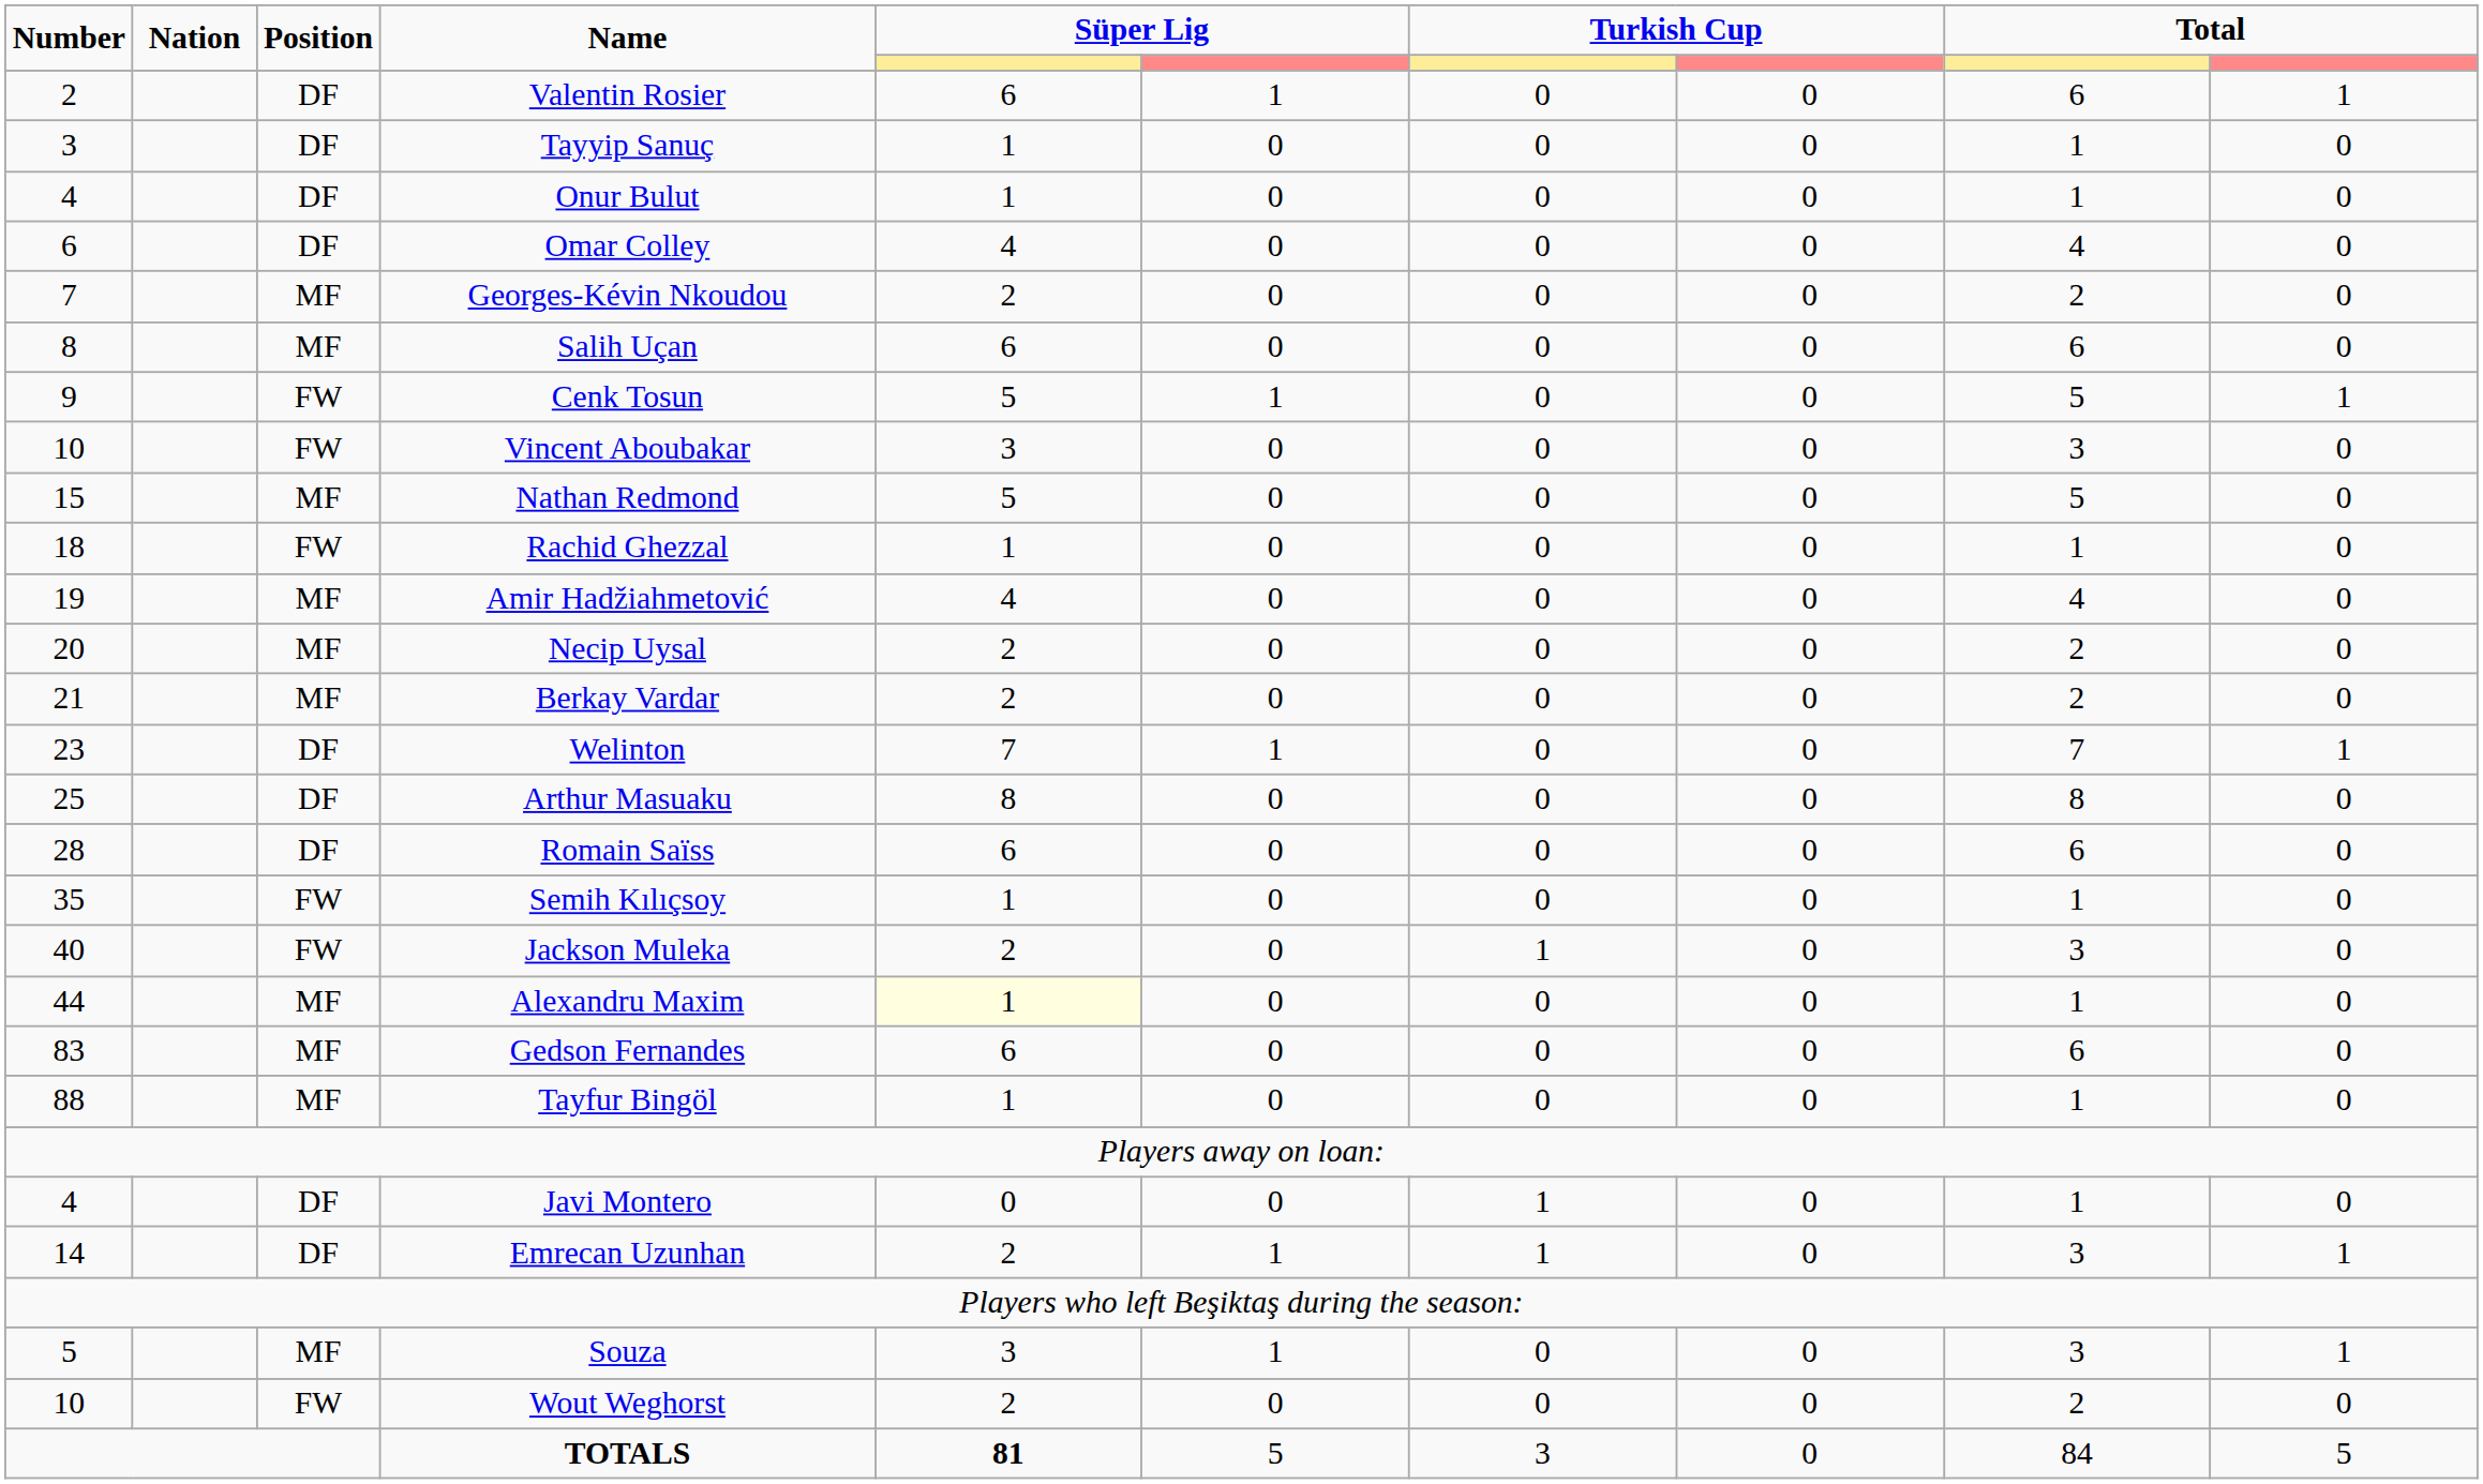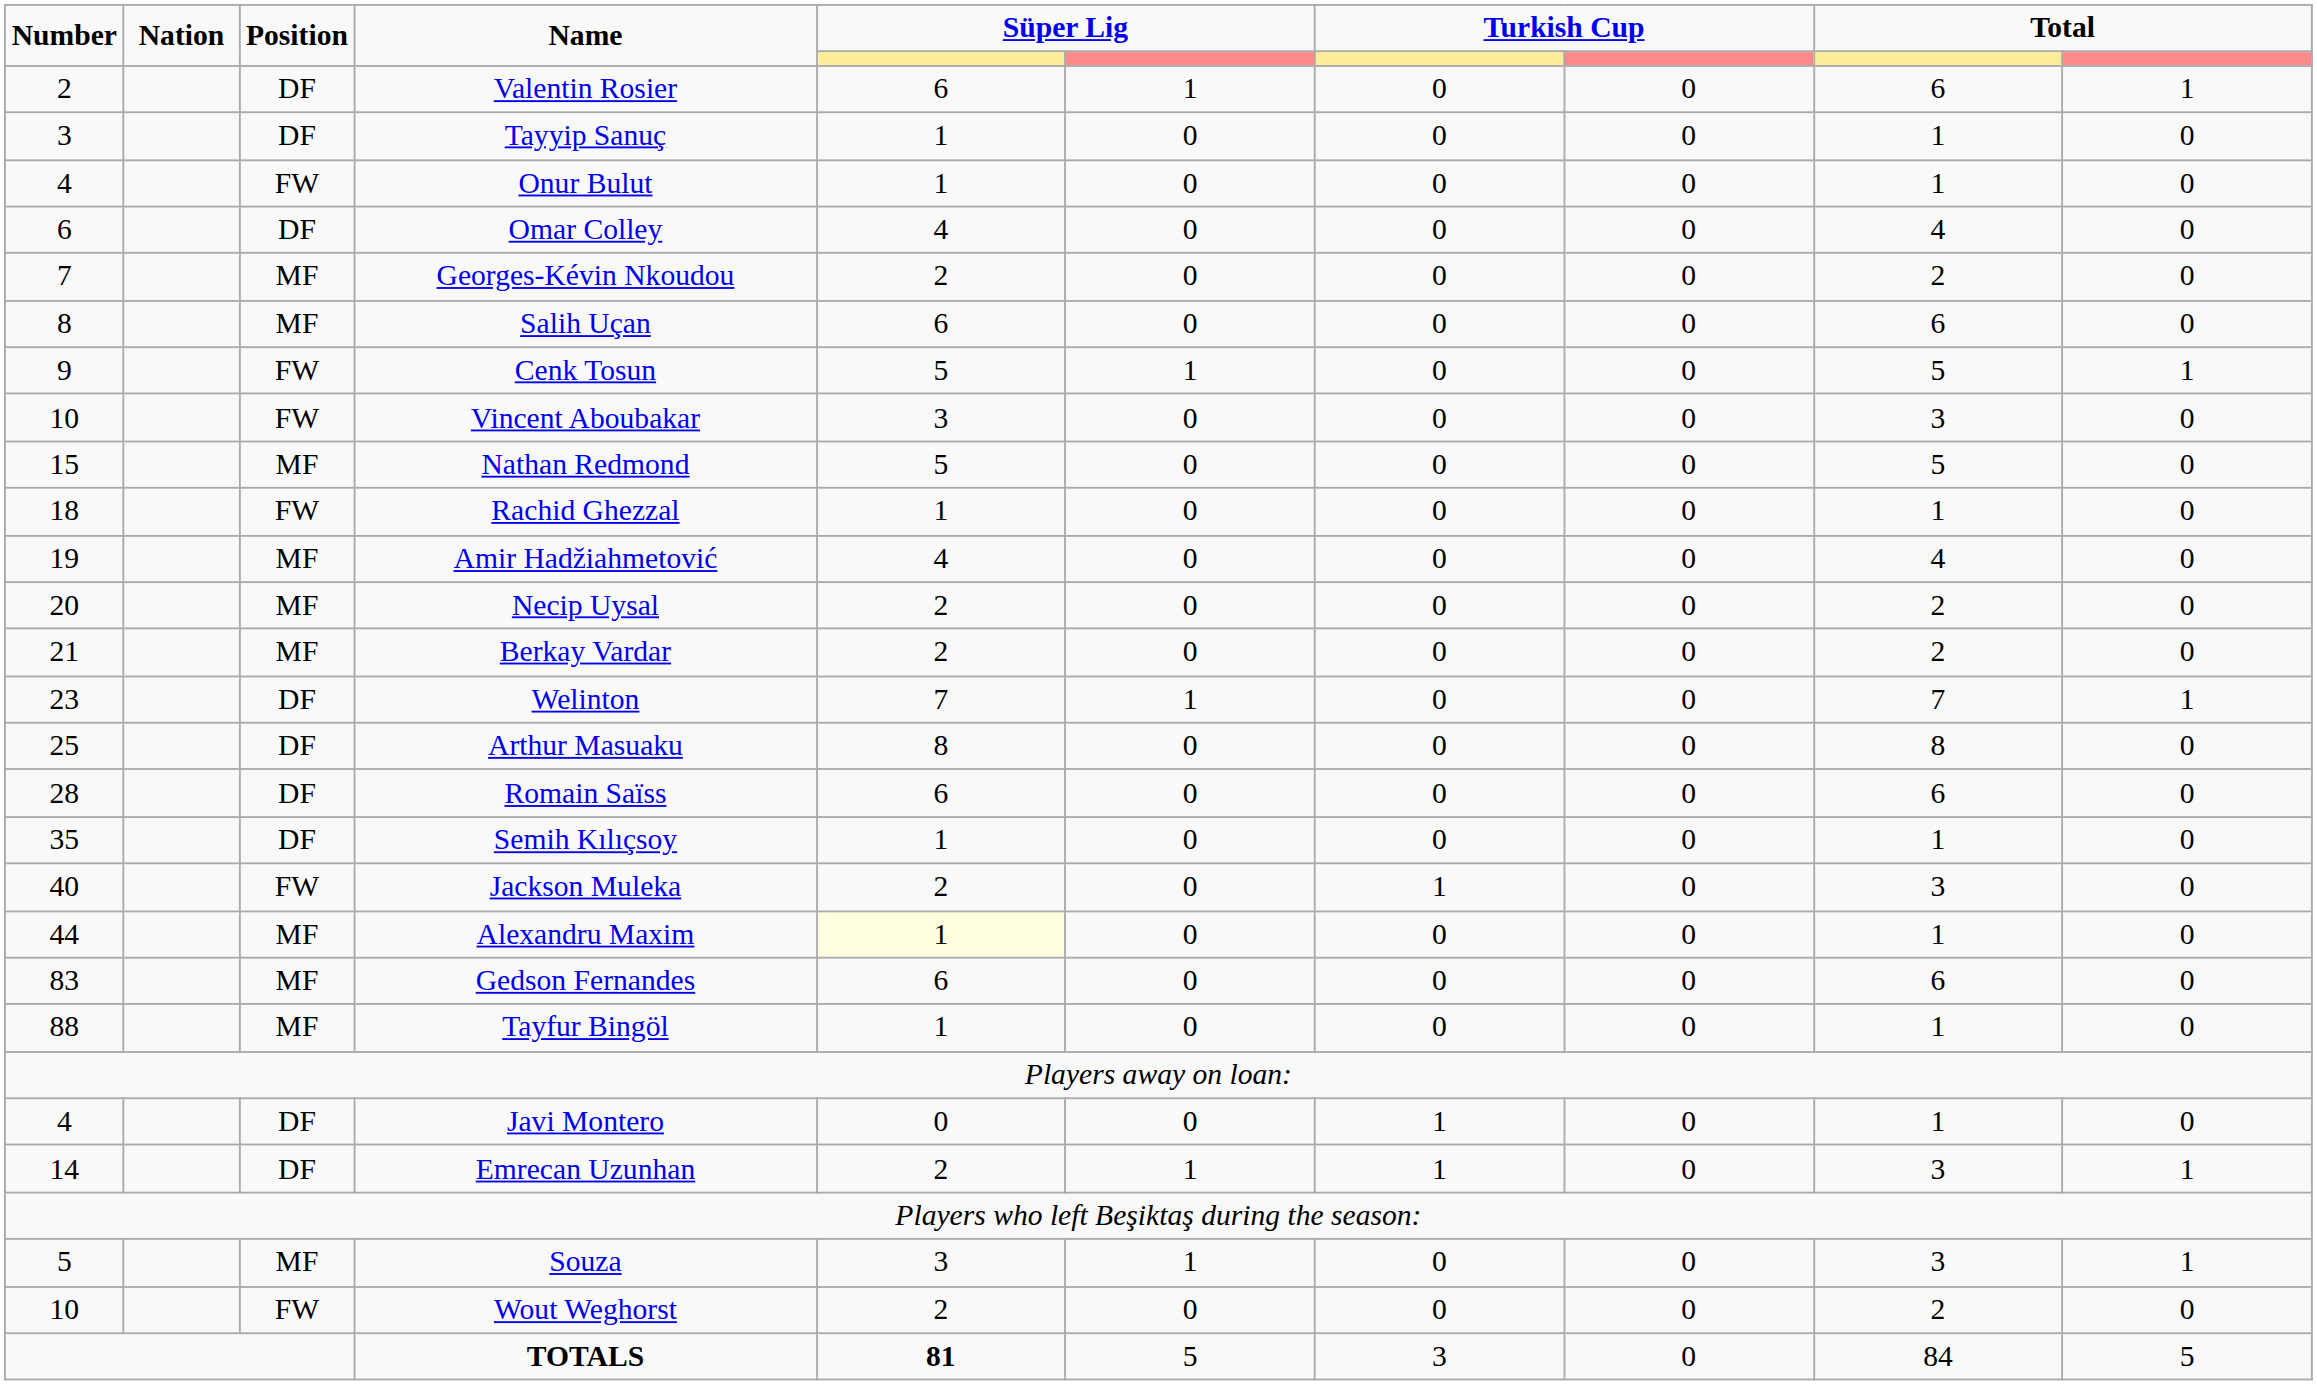 <table class="wikitable" style="text-align:center;">
 <tr>
 <td rowspan="2"  style="width:5%; text-align:center;"><strong>Number</strong></td>
 <td rowspan="2"  style="width:5%; text-align:center;"><strong>Nation</strong></td>
 <td rowspan="2"  style="width:5%; text-align:center;"><strong>Position</strong></td>
 <td rowspan="2"  style="width:20%; text-align:center;"><strong>Name</strong></td>
 <td colspan="2" style="text-align:center;"><strong><a href='#'>Süper Lig</a></strong></td>
 <td colspan="2" style="text-align:center;"><strong><a href='#'>Turkish Cup</a></strong></td>
 <td colspan="2" style="text-align:center;"><strong>Total</strong></td>
 </tr>
 <tr>
 <th style="width:60px; background:#fe9;"></th>
 <th style="width:60px; background:#ff8888;"></th>
 <th style="width:60px; background:#fe9;"></th>
 <th style="width:60px; background:#ff8888;"></th>
 <th style="width:60px; background:#fe9;"></th>
 <th style="width:60px; background:#ff8888;"></th>
 </tr>
 <tr>
 <td>2</td>
 <td></td>
 <td>DF</td>
 <td><a href='#'>Valentin Rosier</a></td>
 <td>6</td>
 <td>1</td>
 <td>0</td>
 <td>0</td>
 <td>6</td>
 <td>1</td>
 </tr>
 <tr>
 <td>3</td>
 <td></td>
 <td>DF</td>
 <td><a href='#'>Tayyip Sanuç</a></td>
 <td>1</td>
 <td>0</td>
 <td>0</td>
 <td>0</td>
 <td>1</td>
 <td>0</td>
 </tr>
 <tr>
 <td>4</td>
 <td></td>
-<td>DF</td>
+<td>FW</td>
 <td><a href='#'>Onur Bulut</a></td>
 <td>1</td>
 <td>0</td>
 <td>0</td>
 <td>0</td>
 <td>1</td>
 <td>0</td>
 </tr>
 <tr>
 <td>6</td>
 <td></td>
 <td>DF</td>
 <td><a href='#'>Omar Colley</a></td>
 <td>4</td>
 <td>0</td>
 <td>0</td>
 <td>0</td>
 <td>4</td>
 <td>0</td>
 </tr>
 <tr>
 <td>7</td>
 <td></td>
 <td>MF</td>
 <td><a href='#'>Georges-Kévin Nkoudou</a></td>
 <td>2</td>
 <td>0</td>
 <td>0</td>
 <td>0</td>
 <td>2</td>
 <td>0</td>
 </tr>
 <tr>
 <td>8</td>
 <td></td>
 <td>MF</td>
 <td><a href='#'>Salih Uçan</a></td>
 <td>6</td>
 <td>0</td>
 <td>0</td>
 <td>0</td>
 <td>6</td>
 <td>0</td>
 </tr>
 <tr>
 <td>9</td>
 <td></td>
 <td>FW</td>
 <td><a href='#'>Cenk Tosun</a></td>
 <td>5</td>
 <td>1</td>
 <td>0</td>
 <td>0</td>
 <td>5</td>
 <td>1</td>
 </tr>
 <tr>
 <td>10</td>
 <td></td>
 <td>FW</td>
 <td><a href='#'>Vincent Aboubakar</a></td>
 <td>3</td>
 <td>0</td>
 <td>0</td>
 <td>0</td>
 <td>3</td>
 <td>0</td>
 </tr>
 <tr>
 <td>15</td>
 <td></td>
 <td>MF</td>
 <td><a href='#'>Nathan Redmond</a></td>
 <td>5</td>
 <td>0</td>
 <td>0</td>
 <td>0</td>
 <td>5</td>
 <td>0</td>
 </tr>
 <tr>
 <td>18</td>
 <td></td>
 <td>FW</td>
 <td><a href='#'>Rachid Ghezzal</a></td>
 <td>1</td>
 <td>0</td>
 <td>0</td>
 <td>0</td>
 <td>1</td>
 <td>0</td>
 </tr>
 <tr>
 <td>19</td>
 <td></td>
 <td>MF</td>
 <td><a href='#'>Amir Hadžiahmetović</a></td>
 <td>4</td>
 <td>0</td>
 <td>0</td>
 <td>0</td>
 <td>4</td>
 <td>0</td>
 </tr>
 <tr>
 <td>20</td>
 <td></td>
 <td>MF</td>
 <td><a href='#'>Necip Uysal</a></td>
 <td>2</td>
 <td>0</td>
 <td>0</td>
 <td>0</td>
 <td>2</td>
 <td>0</td>
 </tr>
 <tr>
 <td>21</td>
 <td></td>
 <td>MF</td>
 <td><a href='#'>Berkay Vardar</a></td>
 <td>2</td>
 <td>0</td>
 <td>0</td>
 <td>0</td>
 <td>2</td>
 <td>0</td>
 </tr>
 <tr>
 <td>23</td>
 <td></td>
 <td>DF</td>
 <td><a href='#'>Welinton</a></td>
 <td>7</td>
 <td>1</td>
 <td>0</td>
 <td>0</td>
 <td>7</td>
 <td>1</td>
 </tr>
 <tr>
 <td>25</td>
 <td></td>
 <td>DF</td>
 <td><a href='#'>Arthur Masuaku</a></td>
 <td>8</td>
 <td>0</td>
 <td>0</td>
 <td>0</td>
 <td>8</td>
 <td>0</td>
 </tr>
 <tr>
 <td>28</td>
 <td></td>
 <td>DF</td>
 <td><a href='#'>Romain Saïss</a></td>
 <td>6</td>
 <td>0</td>
 <td>0</td>
 <td>0</td>
 <td>6</td>
 <td>0</td>
 </tr>
 <tr>
 <td>35</td>
 <td></td>
-<td>FW</td>
+<td>DF</td>
 <td><a href='#'>Semih Kılıçsoy</a></td>
 <td>1</td>
 <td>0</td>
 <td>0</td>
 <td>0</td>
 <td>1</td>
 <td>0</td>
 </tr>
 <tr>
 <td>40</td>
 <td></td>
 <td>FW</td>
 <td><a href='#'>Jackson Muleka</a></td>
 <td>2</td>
 <td>0</td>
 <td>1</td>
 <td>0</td>
 <td>3</td>
 <td>0</td>
 </tr>
 <tr>
 <td>44</td>
 <td></td>
 <td>MF</td>
 <td><a href='#'>Alexandru Maxim</a></td>
 <td style="background: lightyellow;">1</td>
 <td>0</td>
 <td>0</td>
 <td>0</td>
 <td>1</td>
 <td>0</td>
 </tr>
 <tr>
 <td>83</td>
 <td></td>
 <td>MF</td>
 <td><a href='#'>Gedson Fernandes</a></td>
 <td>6</td>
 <td>0</td>
 <td>0</td>
 <td>0</td>
 <td>6</td>
 <td>0</td>
 </tr>
 <tr>
 <td>88</td>
 <td></td>
 <td>MF</td>
 <td><a href='#'>Tayfur Bingöl</a></td>
 <td>1</td>
 <td>0</td>
 <td>0</td>
 <td>0</td>
 <td>1</td>
 <td>0</td>
 </tr>
 <tr>
 <td colspan="14"><em>Players away on loan:</em></td>
 </tr>
 <tr>
 <td>4</td>
 <td></td>
 <td>DF</td>
 <td><a href='#'>Javi Montero</a></td>
 <td>0</td>
 <td>0</td>
 <td>1</td>
 <td>0</td>
 <td>1</td>
 <td>0</td>
 </tr>
 <tr>
 <td>14</td>
 <td></td>
 <td>DF</td>
 <td><a href='#'>Emrecan Uzunhan</a></td>
 <td>2</td>
 <td>1</td>
 <td>1</td>
 <td>0</td>
 <td>3</td>
 <td>1</td>
 </tr>
 <tr>
 <td colspan="14"><em>Players who left Beşiktaş during the season:</em></td>
 </tr>
 <tr>
 <td>5</td>
 <td></td>
 <td>MF</td>
 <td><a href='#'>Souza</a></td>
 <td>3</td>
 <td>1</td>
 <td>0</td>
 <td>0</td>
 <td>3</td>
 <td>1</td>
 </tr>
 <tr>
 <td>10</td>
 <td></td>
 <td>FW</td>
 <td><a href='#'>Wout Weghorst</a></td>
 <td>2</td>
 <td>0</td>
 <td>0</td>
 <td>0</td>
 <td>2</td>
 <td>0</td>
 </tr>
 <tr>
 <td colspan="3"></td>
 <td><strong>TOTALS</strong></td>
 <td><strong>81<em></td>
 <td></strong>5<strong></td>
 <td></strong>3<strong></td>
 <td></strong>0<strong></td>
 <td></strong>84<strong></td>
 <td></strong>5<strong></td>
 </tr>
 </table>
